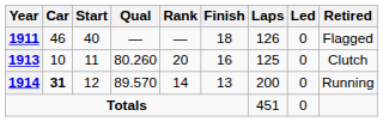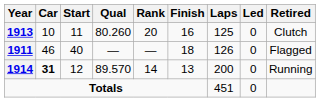 <table class="wikitable" style="text-align:center">
 <tr>
 <th>Year</th>
 <th>Car</th>
 <th>Start</th>
 <th>Qual</th>
 <th>Rank</th>
 <th>Finish</th>
 <th>Laps</th>
 <th>Led</th>
 <th>Retired</th>
 </tr>
 <tr>
+<th><a href='#'>1913</a></th>
+<td>10</td>
+<td>11</td>
+<td>80.260</td>
+<td>20</td>
+<td>16</td>
+<td>125</td>
+<td>0</td>
+<td>Clutch</td>
+</tr>
+<tr>
 <th><a href='#'>1911</a></th>
 <td>46</td>
 <td>40</td>
 <td>—</td>
 <td>—</td>
 <td>18</td>
 <td>126</td>
 <td>0</td>
 <td>Flagged</td>
-</tr>
-<tr>
-<th><a href='#'>1913</a></th>
-<td>10</td>
-<td>11</td>
-<td>80.260</td>
-<td>20</td>
-<td>16</td>
-<td>125</td>
-<td>0</td>
-<td>Clutch</td>
 </tr>
 <tr>
 <th><a href='#'>1914</a></th>
 <td><strong>31</strong></td>
 <td>12</td>
 <td>89.570</td>
 <td>14</td>
 <td>13</td>
 <td>200</td>
 <td>0</td>
 <td>Running</td>
 </tr>
 <tr>
 <td colspan=6><strong>Totals</strong></td>
 <td>451</td>
 <td>0</td>
 <td></td>
 </tr>
 </table>
